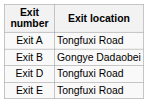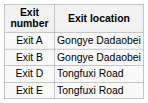 <table class="wikitable">
 <tr>
 <th style="width:70px" colspan="2">Exit number</th>
 <th>Exit location</th>
 </tr>
 <tr>
 <td align="center" colspan="2">Exit A</td>
-<td>Tongfuxi Road</td>
+<td>Gongye Dadaobei</td>
 </tr>
 <tr>
 <td align="center" colspan="2">Exit B</td>
 <td>Gongye Dadaobei</td>
 </tr>
 <tr>
 <td align="center" colspan="2">Exit D</td>
 <td>Tongfuxi Road</td>
 </tr>
 <tr>
 <td align="center" colspan="2">Exit E</td>
 <td>Tongfuxi Road</td>
 </tr>
 </table>
